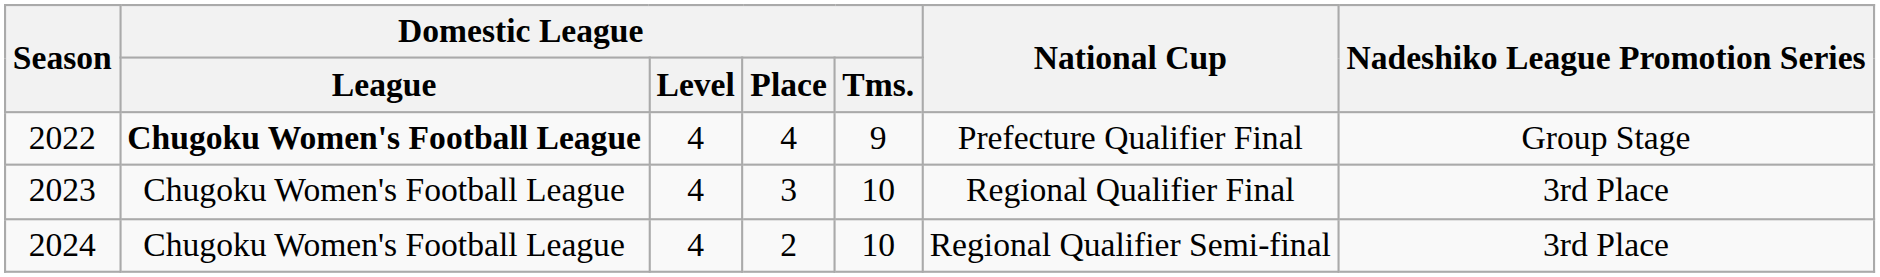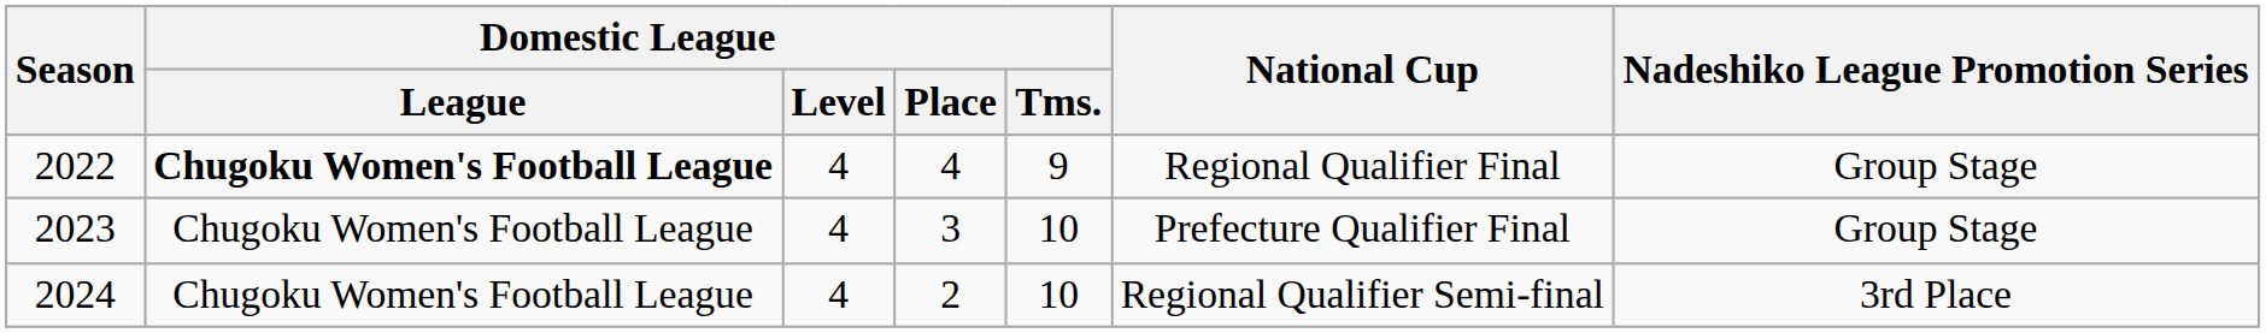 <table class="wikitable" style="text-align:center;">
 <tr style="background:#f0f6fa;">
 <th rowspan="2">Season</th>
 <th colspan="4">Domestic League</th>
 <th rowspan="2">National Cup</th>
 <th rowspan="2">Nadeshiko League Promotion Series</th>
 </tr>
 <tr>
 <th>League</th>
 <th>Level</th>
 <th>Place</th>
 <th>Tms.</th>
 </tr>
 <tr>
 <td>2022</td>
 <td><strong>Chugoku Women's Football League</strong></td>
 <td>4</td>
 <td>4</td>
 <td>9</td>
-<td>Prefecture Qualifier Final</td>
+<td>Regional Qualifier Final</td>
 <td>Group Stage</td>
 </tr>
 <tr>
 <td>2023</td>
 <td>Chugoku Women's Football League</td>
 <td>4</td>
 <td>3</td>
 <td>10</td>
-<td>Regional Qualifier Final</td>
-<td>3rd Place</td>
+<td>Prefecture Qualifier Final</td>
+<td>Group Stage</td>
 </tr>
 <tr>
 <td>2024</td>
 <td>Chugoku Women's Football League</td>
 <td>4</td>
 <td>2</td>
 <td>10</td>
 <td>Regional Qualifier Semi-final</td>
 <td>3rd Place</td>
 </tr>
 </table>
